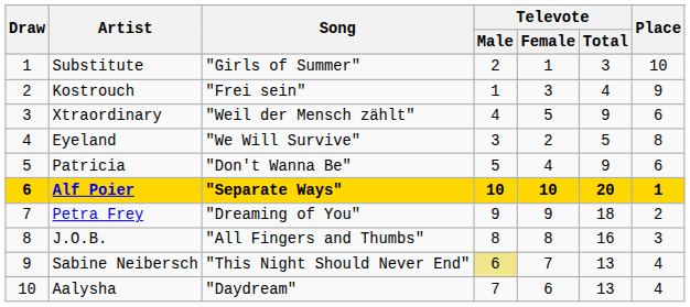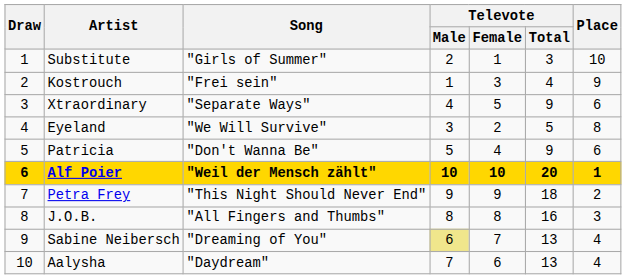 <table class="sortable wikitable" style="margin: 1em auto 1em auto; text-align:center">
 <tr>
 <th rowspan="2">Draw</th>
 <th rowspan="2">Artist</th>
 <th rowspan="2">Song</th>
 <th colspan="3">Televote</th>
 <th rowspan="2">Place</th>
 </tr>
 <tr>
 <th>Male</th>
 <th>Female</th>
 <th>Total</th>
 </tr>
 <tr>
 <td>1</td>
 <td align="left">Substitute</td>
 <td align="left">"Girls of Summer"</td>
 <td>2</td>
 <td>1</td>
 <td>3</td>
 <td>10</td>
 </tr>
 <tr>
 <td>2</td>
 <td align="left">Kostrouch</td>
 <td align="left">"Frei sein"</td>
 <td>1</td>
 <td>3</td>
 <td>4</td>
 <td>9</td>
 </tr>
 <tr>
 <td>3</td>
 <td align="left">Xtraordinary</td>
-<td align="left">"Weil der Mensch zählt"</td>
+<td align="left">"Separate Ways"</td>
 <td>4</td>
 <td>5</td>
 <td>9</td>
 <td>6</td>
 </tr>
 <tr>
 <td>4</td>
 <td align="left">Eyeland</td>
 <td align="left">"We Will Survive"</td>
 <td>3</td>
 <td>2</td>
 <td>5</td>
 <td>8</td>
 </tr>
 <tr>
 <td>5</td>
 <td align="left">Patricia</td>
 <td align="left">"Don't Wanna Be"</td>
 <td>5</td>
 <td>4</td>
 <td>9</td>
 <td>6</td>
 </tr>
 <tr style="font-weight:bold; background:gold;">
 <td>6</td>
 <td align="left"><a href='#'>Alf Poier</a></td>
-<td align="left">"Separate Ways"</td>
+<td align="left">"Weil der Mensch zählt"</td>
 <td>10</td>
 <td>10</td>
 <td>20</td>
 <td>1</td>
 </tr>
 <tr>
 <td>7</td>
 <td align="left"><a href='#'>Petra Frey</a></td>
-<td align="left">"Dreaming of You"</td>
+<td align="left">"This Night Should Never End"</td>
 <td>9</td>
 <td>9</td>
 <td>18</td>
 <td>2</td>
 </tr>
 <tr>
 <td>8</td>
 <td align="left">J.O.B.</td>
 <td align="left">"All Fingers and Thumbs"</td>
 <td>8</td>
 <td>8</td>
 <td>16</td>
 <td>3</td>
 </tr>
 <tr>
 <td>9</td>
 <td align="left">Sabine Neibersch</td>
-<td align="left">"This Night Should Never End"</td>
+<td align="left">"Dreaming of You"</td>
 <td style="background: khaki;">6</td>
 <td>7</td>
 <td>13</td>
 <td>4</td>
 </tr>
 <tr>
 <td>10</td>
 <td align="left">Aalysha</td>
 <td align="left">"Daydream"</td>
 <td>7</td>
 <td>6</td>
 <td>13</td>
 <td>4</td>
 </tr>
 </table>
